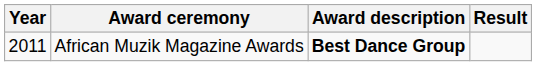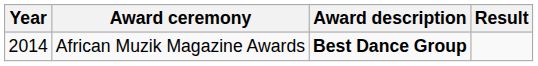 <table class="wikitable sortable">
 <tr>
 <th>Year</th>
 <th>Award ceremony</th>
 <th>Award description</th>
 <th>Result</th>
 </tr>
 <tr>
-<td>2011</td>
+<td>2014</td>
 <td>African Muzik Magazine Awards</td>
 <td><strong>Best Dance Group</strong></td>
 <td></td>
 </tr>
 </table>
